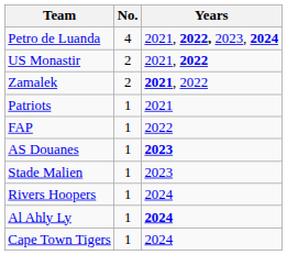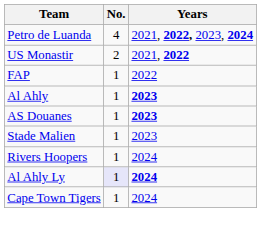 <table class="wikitable sortable">
 <tr>
 <th>Team</th>
 <th>No.</th>
 <th>Years</th>
 </tr>
 <tr>
 <td> <a href='#'>Petro de Luanda</a></td>
 <td align="center">4</td>
 <td><a href='#'>2021</a>, <strong><a href='#'>2022</a>,</strong> <a href='#'>2023</a>, <a href='#'><strong>2024</strong></a></td>
 </tr>
 <tr>
 <td> <a href='#'>US Monastir</a></td>
 <td align="center">2</td>
 <td><a href='#'>2021</a>, <strong><a href='#'>2022</a></strong></td>
 </tr>
 <tr>
-<td> <a href='#'>Zamalek</a></td>
-<td align="center">2</td>
-<td><a href='#'><strong>2021</strong></a>, <a href='#'>2022</a></td>
-</tr>
-<tr>
-<td> <a href='#'>Patriots</a></td>
-<td align="center">1</td>
-<td><a href='#'>2021</a></td>
-</tr>
-<tr>
 <td> <a href='#'>FAP</a></td>
 <td align="center">1</td>
 <td><a href='#'>2022</a></td>
+</tr>
+<tr>
+<td> <a href='#'>Al Ahly</a></td>
+<td align="center">1</td>
+<td><a href='#'><strong>2023</strong></a></td>
 </tr>
 <tr>
 <td> <a href='#'>AS Douanes</a></td>
 <td align="center">1</td>
 <td><a href='#'><strong>2023</strong></a></td>
 </tr>
 <tr>
 <td> <a href='#'>Stade Malien</a></td>
 <td align="center">1</td>
 <td><a href='#'>2023</a></td>
 </tr>
 <tr>
 <td> <a href='#'>Rivers Hoopers</a></td>
 <td align="center">1</td>
 <td><a href='#'>2024</a></td>
 </tr>
 <tr>
 <td> <a href='#'>Al Ahly Ly</a></td>
-<td align="center">1</td>
+<td align="center" style="background: lavender;">1</td>
 <td><a href='#'><strong>2024</strong></a></td>
 </tr>
 <tr>
 <td> <a href='#'>Cape Town Tigers</a></td>
 <td align="center">1</td>
 <td><a href='#'>2024</a></td>
 </tr>
 </table>
